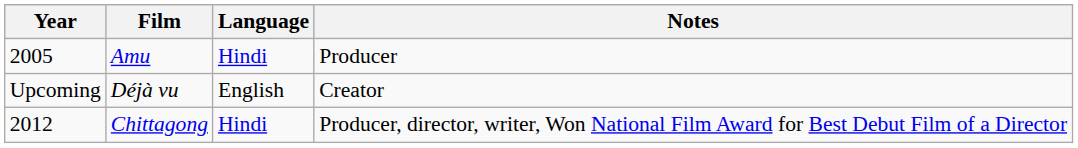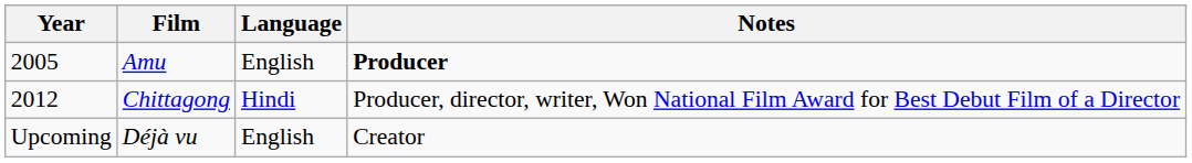 <table class="wikitable">
 <tr style="background:#ccc; text-align:center;">
 <th>Year</th>
 <th>Film</th>
 <th>Language</th>
 <th>Notes</th>
 </tr>
 <tr>
 <td>2005</td>
 <td><em><a href='#'>Amu</a></em></td>
+<td>English</td>
+<td><strong>Producer</strong></td>
+</tr>
+<tr>
+<td>2012</td>
+<td><em><a href='#'>Chittagong</a></em></td>
 <td><a href='#'>Hindi</a></td>
-<td>Producer</td>
+<td>Producer, director, writer, Won <a href='#'>National Film Award</a> for <a href='#'>Best Debut Film of a Director</a></td>
 </tr>
 <tr>
 <td>Upcoming</td>
 <td><em>Déjà vu</em></td>
 <td>English</td>
 <td>Creator</td>
 </tr>
-<tr>
-<td>2012</td>
-<td><em><a href='#'>Chittagong</a></em></td>
-<td><a href='#'>Hindi</a></td>
-<td>Producer, director, writer, Won <a href='#'>National Film Award</a> for <a href='#'>Best Debut Film of a Director</a></td>
-</tr>
 </table>
